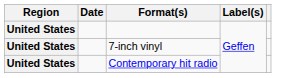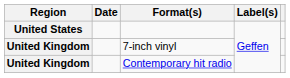 <table class="wikitable plainrowheaders">
 <tr>
 <th scope="col">Region</th>
 <th scope="col">Date</th>
 <th scope="col">Format(s)</th>
 <th scope="col">Label(s)</th>
 <th scope="col"></th>
 </tr>
 <tr>
 <th scope="row">United States</th>
 <td></td>
 <td></td>
 <td rowspan="3"><a href='#'>Geffen</a></td>
 <td align="center"></td>
 </tr>
 <tr>
-<th scope="row">United States</th>
+<th scope="row">United Kingdom</th>
 <td></td>
 <td>7-inch vinyl</td>
 <td align="center"></td>
 </tr>
 <tr>
-<th scope="row">United States</th>
+<th scope="row">United Kingdom</th>
 <td></td>
 <td><a href='#'>Contemporary hit radio</a></td>
 <td align="center"></td>
 </tr>
 </table>
